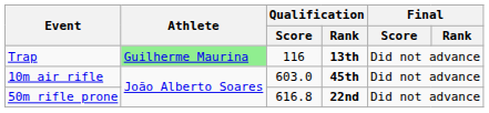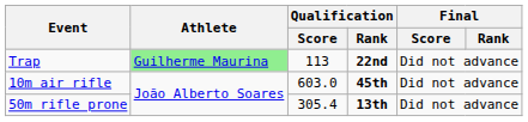 <table class="wikitable" style="font-size:90%">
 <tr>
 <th rowspan="2">Event</th>
 <th rowspan="2">Athlete</th>
 <th colspan="2">Qualification</th>
 <th colspan="2">Final</th>
 </tr>
 <tr>
 <th>Score</th>
 <th>Rank</th>
 <th>Score</th>
 <th>Rank</th>
 </tr>
 <tr>
 <td><a href='#'>Trap</a></td>
 <td style="background: lightgreen;"><a href='#'>Guilherme Maurina</a></td>
-<td align=center>116</td>
-<td align=center><strong>13th</strong></td>
+<td align=center>113</td>
+<td align=center><strong>22nd</strong></td>
 <td align=center colspan=2>Did not advance</td>
 </tr>
 <tr>
 <td><a href='#'>10m air rifle</a></td>
 <td rowspan=2><a href='#'>João Alberto Soares</a></td>
 <td align=center>603.0</td>
 <td align=center><strong>45th</strong></td>
 <td align=center colspan=2>Did not advance</td>
 </tr>
 <tr>
 <td><a href='#'>50m rifle prone</a></td>
-<td align=center>616.8</td>
-<td align=center><strong>22nd</strong></td>
+<td align=center>305.4</td>
+<td align=center><strong>13th</strong></td>
 <td align=center colspan=2>Did not advance</td>
 </tr>
 </table>
